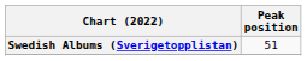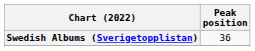 <table class="wikitable sortable plainrowheaders" style="text-align:center">
 <tr>
 <th scope="col">Chart (2022)</th>
 <th scope="col">Peak<br>position</th>
 </tr>
 <tr>
 <th scope="row">Swedish Albums (<a href='#'>Sverigetopplistan</a>)</th>
-<td>51</td>
+<td>36</td>
 </tr>
 <tr>
 </tr>
 <tr>
 </tr>
 </table>
